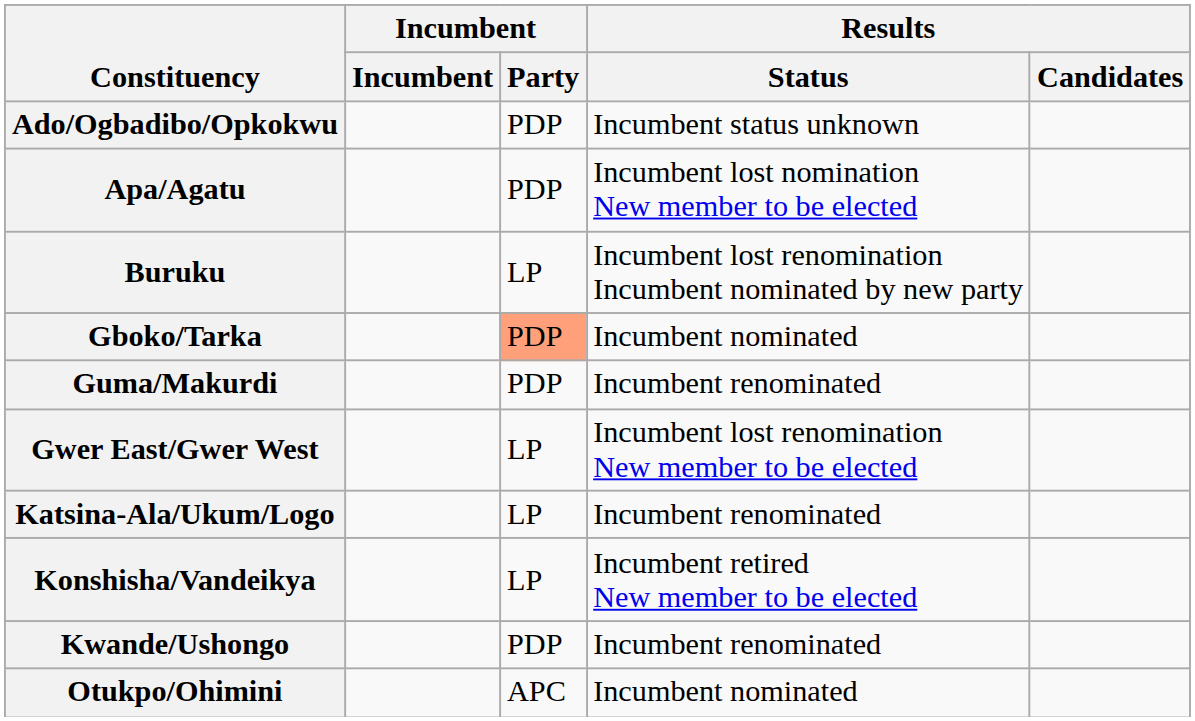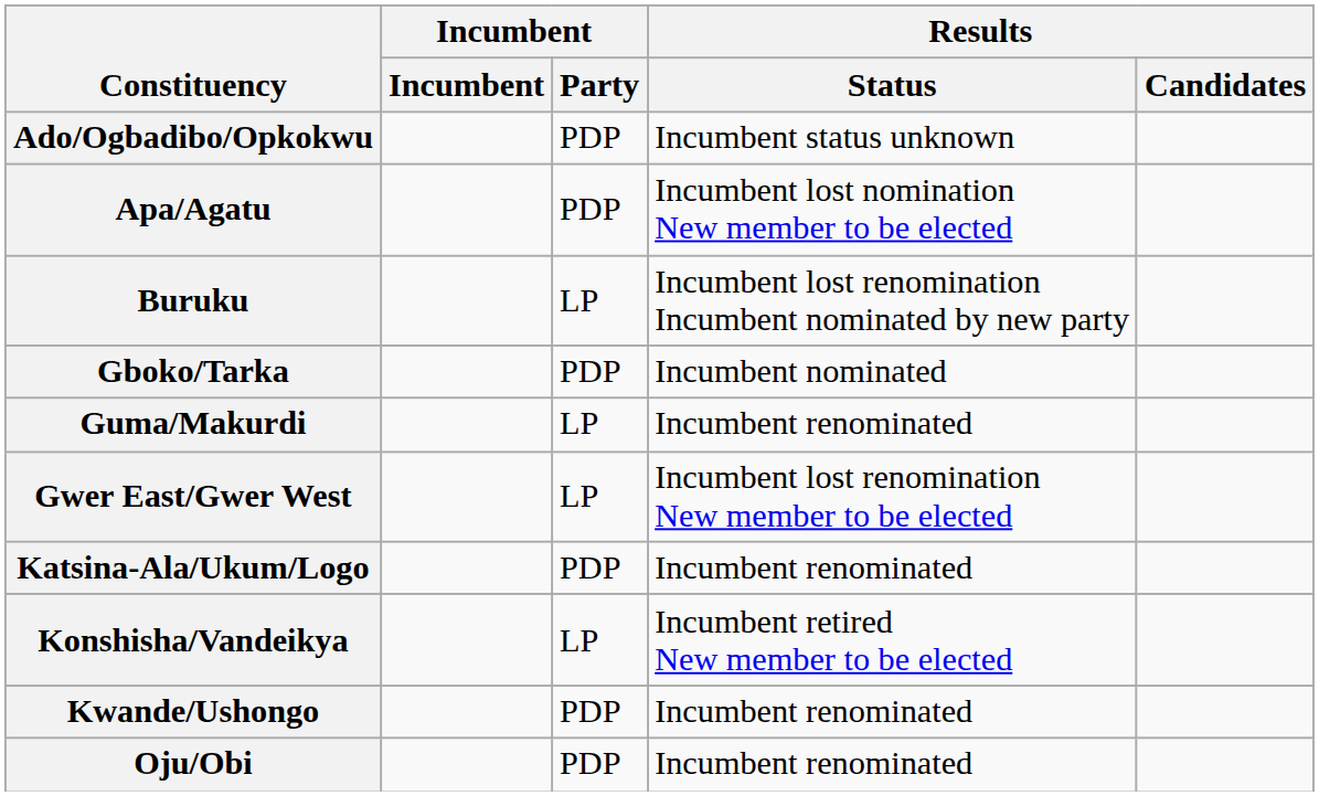 <table class="wikitable sortable">
 <tr valign=bottom>
 <th rowspan=2>Constituency</th>
 <th colspan=2>Incumbent</th>
 <th colspan=2>Results</th>
 </tr>
 <tr valign=bottom>
 <th>Incumbent</th>
 <th>Party</th>
 <th>Status</th>
 <th>Candidates</th>
 </tr>
 <tr>
 <th>Ado/Ogbadibo/Opkokwu</th>
 <td></td>
 <td>PDP</td>
 <td>Incumbent status unknown</td>
 <td nowrap></td>
 </tr>
 <tr>
 <th>Apa/Agatu</th>
 <td></td>
 <td>PDP</td>
 <td>Incumbent lost nomination<br><a href='#'>New member to be elected</a></td>
 <td nowrap></td>
 </tr>
 <tr>
 <th>Buruku</th>
 <td></td>
 <td>LP</td>
 <td>Incumbent lost renomination<br>Incumbent nominated by new party</td>
 <td nowrap></td>
 </tr>
 <tr>
 <th>Gboko/Tarka</th>
 <td></td>
-<td style="background: lightsalmon;">PDP</td>
+<td>PDP</td>
 <td>Incumbent nominated</td>
 <td nowrap></td>
 </tr>
 <tr>
 <th>Guma/Makurdi</th>
 <td></td>
-<td>PDP</td>
+<td>LP</td>
 <td>Incumbent renominated</td>
 <td nowrap></td>
 </tr>
 <tr>
 <th>Gwer East/Gwer West</th>
 <td></td>
 <td>LP</td>
 <td>Incumbent lost renomination<br><a href='#'>New member to be elected</a></td>
 <td nowrap></td>
 </tr>
 <tr>
 <th>Katsina-Ala/Ukum/Logo</th>
 <td></td>
-<td>LP</td>
+<td>PDP</td>
 <td>Incumbent renominated</td>
 <td nowrap></td>
 </tr>
 <tr>
 <th>Konshisha/Vandeikya</th>
 <td></td>
 <td>LP</td>
 <td>Incumbent retired<br><a href='#'>New member to be elected</a></td>
 <td nowrap></td>
 </tr>
 <tr>
 <th>Kwande/Ushongo</th>
 <td></td>
 <td>PDP</td>
 <td>Incumbent renominated</td>
 <td nowrap></td>
 </tr>
 <tr>
-<th>Otukpo/Ohimini</th>
+<th>Oju/Obi</th>
 <td></td>
-<td>APC</td>
-<td>Incumbent nominated</td>
+<td>PDP</td>
+<td>Incumbent renominated</td>
 <td nowrap></td>
 </tr>
 </table>
